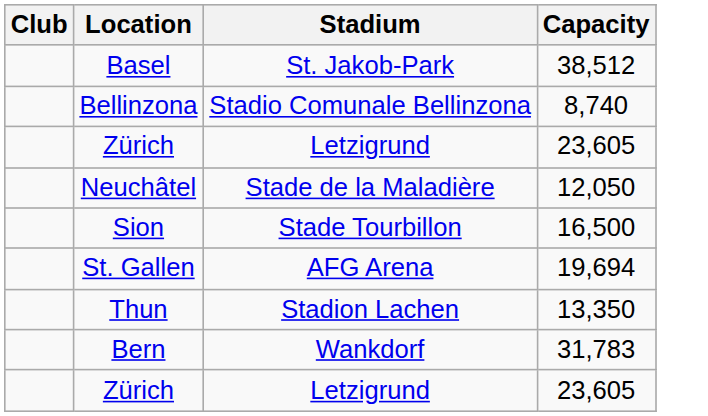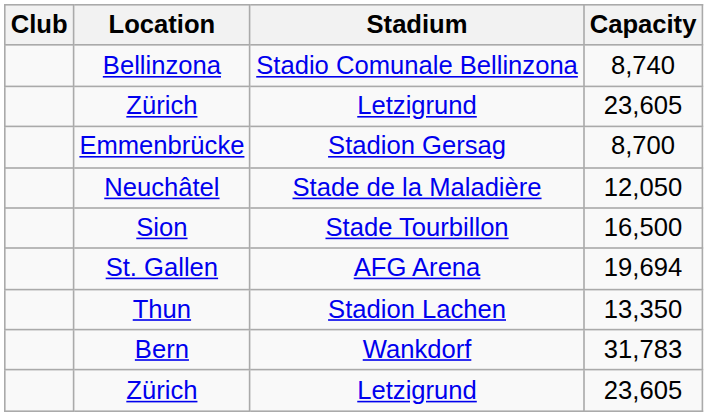 <table class="wikitable sortable" style="text-align:center;">
 <tr>
 <th>Club</th>
 <th>Location</th>
 <th>Stadium</th>
 <th>Capacity</th>
-</tr>
-<tr>
-<td style="text-align:left;"></td>
-<td><a href='#'>Basel</a></td>
-<td><a href='#'>St. Jakob-Park</a></td>
-<td>38,512</td>
 </tr>
 <tr>
 <td style="text-align:left;"></td>
 <td><a href='#'>Bellinzona</a></td>
 <td><a href='#'>Stadio Comunale Bellinzona</a></td>
 <td>8,740</td>
 </tr>
 <tr>
 <td style="text-align:left;"></td>
 <td><a href='#'>Zürich</a></td>
 <td><a href='#'>Letzigrund</a></td>
 <td>23,605</td>
+</tr>
+<tr>
+<td style="text-align:left;"></td>
+<td><a href='#'>Emmenbrücke</a></td>
+<td><a href='#'>Stadion Gersag</a></td>
+<td>8,700</td>
 </tr>
 <tr>
 <td style="text-align:left;"></td>
 <td><a href='#'>Neuchâtel</a></td>
 <td><a href='#'>Stade de la Maladière</a></td>
 <td>12,050</td>
 </tr>
 <tr>
 <td style="text-align:left;"></td>
 <td><a href='#'>Sion</a></td>
 <td><a href='#'>Stade Tourbillon</a></td>
 <td>16,500</td>
 </tr>
 <tr>
 <td style="text-align:left;"></td>
 <td><a href='#'>St. Gallen</a></td>
 <td><a href='#'>AFG Arena</a></td>
 <td>19,694</td>
 </tr>
 <tr>
 <td style="text-align:left;"></td>
 <td><a href='#'>Thun</a></td>
 <td><a href='#'>Stadion Lachen</a></td>
 <td>13,350</td>
 </tr>
 <tr>
 <td style="text-align:left;"></td>
 <td><a href='#'>Bern</a></td>
 <td><a href='#'>Wankdorf</a></td>
 <td>31,783</td>
 </tr>
 <tr>
 <td style="text-align:left;"></td>
 <td><a href='#'>Zürich</a></td>
 <td><a href='#'>Letzigrund</a></td>
 <td>23,605</td>
 </tr>
 </table>
